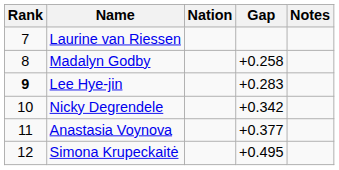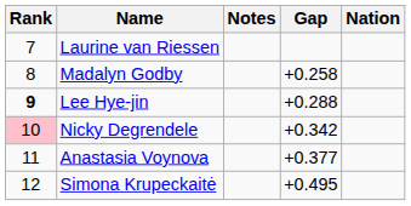 <table class="wikitable sortable" style="text-align:center">
 <tr>
 <th>Rank</th>
 <th>Name</th>
+<th>Notes</th>
+<th>Gap</th>
 <th>Nation</th>
-<th>Gap</th>
-<th>Notes</th>
 </tr>
 <tr>
 <td>7</td>
 <td align=left><a href='#'>Laurine van Riessen</a></td>
-<td align=left></td>
 <td></td>
 <td></td>
+<td align=left></td>
 </tr>
 <tr>
 <td>8</td>
 <td align=left><a href='#'>Madalyn Godby</a></td>
+<td></td>
+<td>+0.258</td>
 <td align=left></td>
-<td>+0.258</td>
-<td></td>
 </tr>
 <tr>
 <td><strong>9</strong></td>
 <td align=left><a href='#'>Lee Hye-jin</a></td>
+<td></td>
+<td>+0.288</td>
 <td align=left></td>
-<td>+0.283</td>
-<td></td>
 </tr>
 <tr>
-<td>10</td>
+<td style="background: pink;">10</td>
 <td align=left><a href='#'>Nicky Degrendele</a></td>
+<td></td>
+<td>+0.342</td>
 <td align=left></td>
-<td>+0.342</td>
-<td></td>
 </tr>
 <tr>
 <td>11</td>
 <td align=left><a href='#'>Anastasia Voynova</a></td>
+<td></td>
+<td>+0.377</td>
 <td align=left></td>
-<td>+0.377</td>
-<td></td>
 </tr>
 <tr>
 <td>12</td>
 <td align=left><a href='#'>Simona Krupeckaitė</a></td>
+<td></td>
+<td>+0.495</td>
 <td align=left></td>
-<td>+0.495</td>
-<td></td>
 </tr>
 </table>
